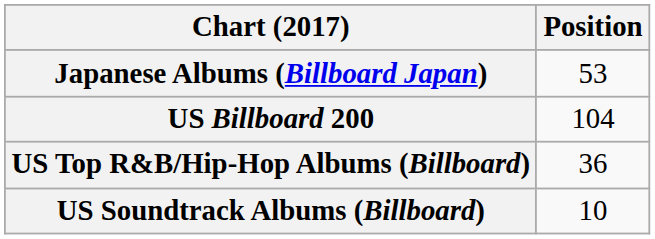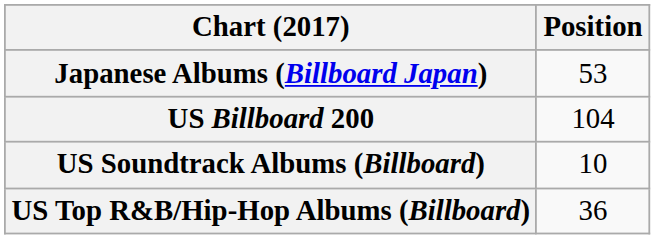 <table class="wikitable sortable plainrowheaders" style="text-align:center">
 <tr>
 <th scope="col">Chart (2017)</th>
 <th scope="col">Position</th>
 </tr>
 <tr>
 <th scope="row">Japanese Albums (<em><a href='#'>Billboard Japan</a></em>)</th>
 <td>53</td>
 </tr>
 <tr>
 <th scope="row">US <em>Billboard</em> 200</th>
 <td>104</td>
 </tr>
 <tr>
+<th scope="row">US Soundtrack Albums (<em>Billboard</em>)</th>
+<td>10</td>
+</tr>
+<tr>
 <th scope="row">US Top R&B/Hip-Hop Albums (<em>Billboard</em>)</th>
 <td>36</td>
 </tr>
-<tr>
-<th scope="row">US Soundtrack Albums (<em>Billboard</em>)</th>
-<td>10</td>
-</tr>
 </table>
